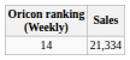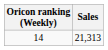 <table class="wikitable">
 <tr>
 <th align="center">Oricon ranking<br>(Weekly)</th>
 <th align="center">Sales</th>
 </tr>
 <tr>
 <td align="center">14</td>
-<td align="center">21,334</td>
+<td align="center">21,313</td>
 </tr>
 </table>
